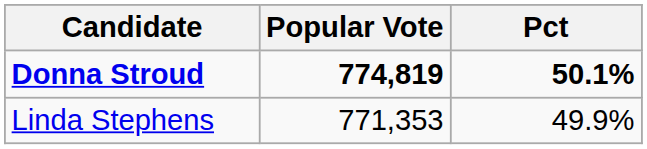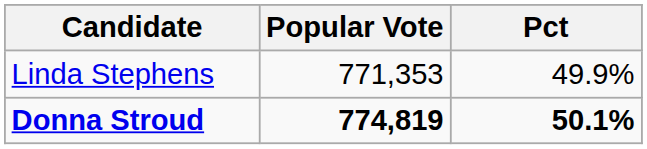 <table class="wikitable">
 <tr>
 <th width=40%>Candidate</th>
 <th width=30%>Popular Vote</th>
 <th width=30%>Pct</th>
 </tr>
 <tr>
+<td><a href='#'>Linda Stephens</a></td>
+<td align="right">771,353</td>
+<td align="right">49.9%</td>
+</tr>
+<tr>
 <td><strong><a href='#'>Donna Stroud</a></strong></td>
 <td align="right"><strong>774,819 </strong></td>
 <td align="right"><strong>50.1%</strong></td>
 </tr>
-<tr>
-<td><a href='#'>Linda Stephens</a></td>
-<td align="right">771,353</td>
-<td align="right">49.9%</td>
-</tr>
 </table>
